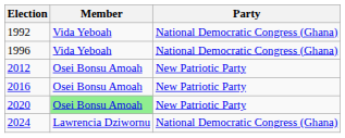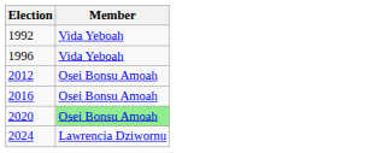 <table class="wikitable">
 <tr>
 <th>Election</th>
 <th>Member</th>
-<th>Party</th>
 </tr>
 <tr>
 <td>1992</td>
 <td><a href='#'>Vida Yeboah</a></td>
-<td><a href='#'>National Democratic Congress (Ghana)</a></td>
 </tr>
 <tr>
 <td>1996</td>
 <td><a href='#'>Vida Yeboah</a></td>
-<td><a href='#'>National Democratic Congress (Ghana)</a></td>
 </tr>
 <tr>
 <td><a href='#'>2012</a></td>
 <td><a href='#'>Osei Bonsu Amoah</a></td>
-<td><a href='#'>New Patriotic Party</a></td>
 </tr>
 <tr>
 <td><a href='#'>2016</a></td>
 <td><a href='#'>Osei Bonsu Amoah</a></td>
-<td><a href='#'>New Patriotic Party</a></td>
 </tr>
 <tr>
 <td><a href='#'>2020</a></td>
 <td style="background: lightgreen;"><a href='#'>Osei Bonsu Amoah</a></td>
-<td><a href='#'>New Patriotic Party</a></td>
 </tr>
 <tr>
 <td><a href='#'>2024</a></td>
 <td><a href='#'>Lawrencia Dziwornu</a></td>
-<td><a href='#'>National Democratic Congress (Ghana)</a></td>
 </tr>
 </table>
